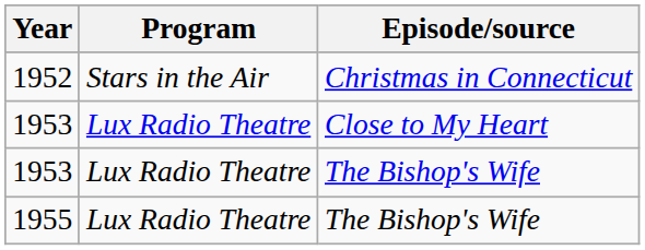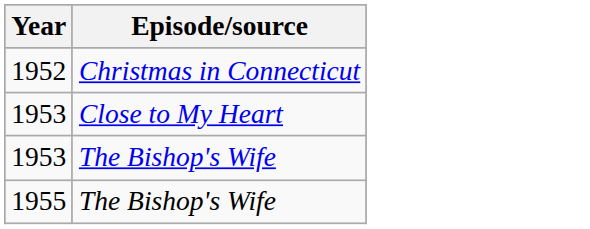 <table class="wikitable">
 <tr>
 <th>Year</th>
-<th>Program</th>
 <th>Episode/source</th>
 </tr>
 <tr>
 <td>1952</td>
-<td><em>Stars in the Air</em></td>
 <td><em><a href='#'>Christmas in Connecticut</a></em></td>
 </tr>
 <tr>
 <td>1953</td>
-<td><em><a href='#'>Lux Radio Theatre</a></em></td>
 <td><em><a href='#'>Close to My Heart</a></em></td>
 </tr>
 <tr>
 <td>1953</td>
-<td><em>Lux Radio Theatre</em></td>
 <td><em><a href='#'>The Bishop's Wife</a></em></td>
 </tr>
 <tr>
 <td>1955</td>
-<td><em>Lux Radio Theatre</em></td>
 <td><em>The Bishop's Wife</em></td>
 </tr>
 </table>
